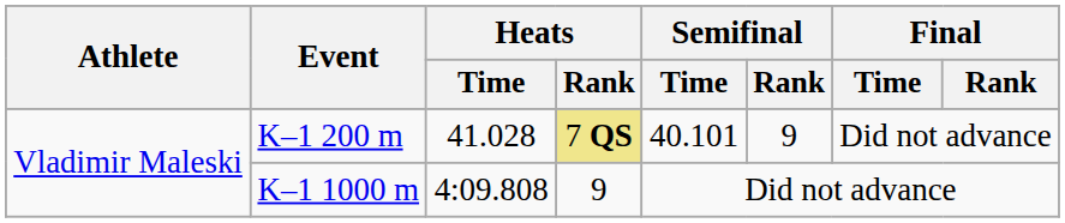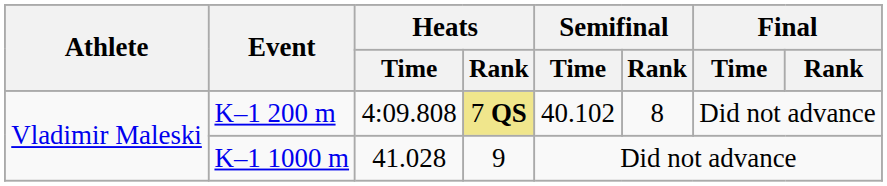 <table class="wikitable" style="text-align:center; font-size:90%">
 <tr>
 <th rowspan=2>Athlete</th>
 <th rowspan=2>Event</th>
 <th colspan=2>Heats</th>
 <th colspan=2>Semifinal</th>
 <th colspan=2>Final</th>
 </tr>
 <tr style="font-size:95%">
 <th>Time</th>
 <th>Rank</th>
 <th>Time</th>
 <th>Rank</th>
 <th>Time</th>
 <th>Rank</th>
 </tr>
 <tr>
 <td align=left rowspan=2><a href='#'>Vladimir Maleski</a></td>
 <td align=left><a href='#'>K–1 200 m</a></td>
-<td>41.028</td>
+<td>4:09.808</td>
 <td style="background: khaki;">7 <strong>QS</strong></td>
-<td>40.101</td>
-<td>9</td>
+<td>40.102</td>
+<td>8</td>
 <td colspan=2>Did not advance</td>
 </tr>
 <tr>
 <td align=left><a href='#'>K–1 1000 m</a></td>
-<td>4:09.808</td>
+<td>41.028</td>
 <td>9</td>
 <td colspan=4>Did not advance</td>
 </tr>
 </table>
